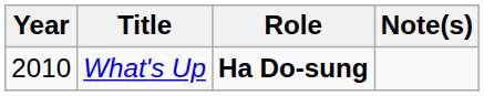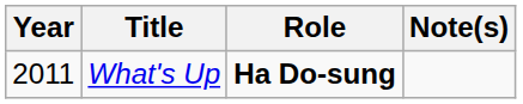 <table class="wikitable">
 <tr>
 <th>Year</th>
 <th>Title</th>
 <th>Role</th>
 <th>Note(s)</th>
 </tr>
 <tr>
-<td>2010</td>
+<td>2011</td>
 <td><em><a href='#'>What's Up</a></em></td>
 <td><strong>Ha Do-sung</strong></td>
 <td></td>
 </tr>
 </table>
